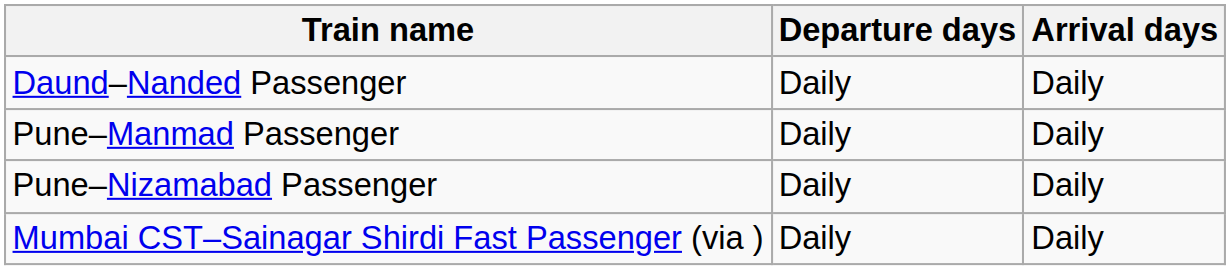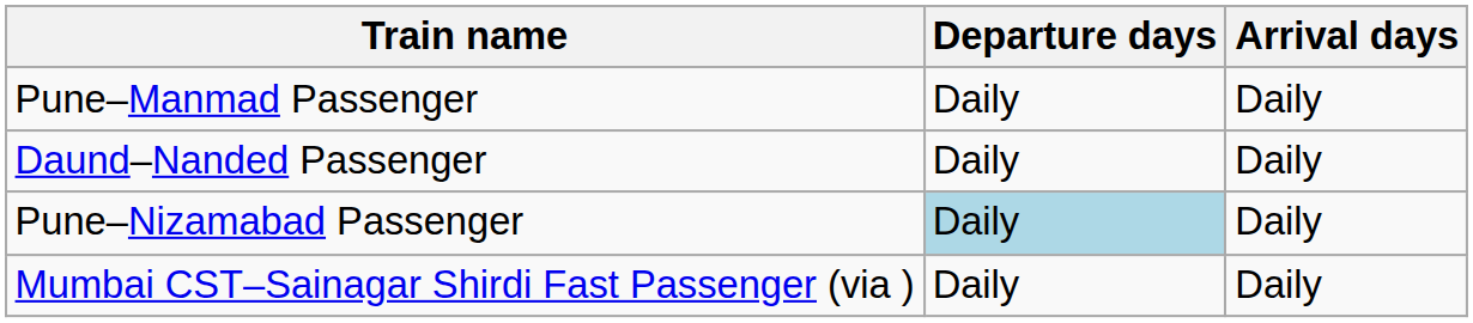 <table class="wikitable">
 <tr>
 <th>Train name</th>
 <th>Departure days</th>
 <th>Arrival days</th>
 </tr>
 <tr>
+<td>Pune–<a href='#'>Manmad</a> Passenger</td>
+<td>Daily</td>
+<td>Daily</td>
+</tr>
+<tr>
 <td><a href='#'>Daund</a>–<a href='#'>Nanded</a> Passenger</td>
 <td>Daily</td>
 <td>Daily</td>
 </tr>
 <tr>
-<td>Pune–<a href='#'>Manmad</a> Passenger</td>
-<td>Daily</td>
-<td>Daily</td>
-</tr>
-<tr>
 <td>Pune–<a href='#'>Nizamabad</a> Passenger</td>
-<td>Daily</td>
+<td style="background: lightblue;">Daily</td>
 <td>Daily</td>
 </tr>
 <tr>
 <td><a href='#'>Mumbai CST–Sainagar Shirdi Fast Passenger</a> (via )</td>
 <td>Daily</td>
 <td>Daily</td>
 </tr>
 </table>
